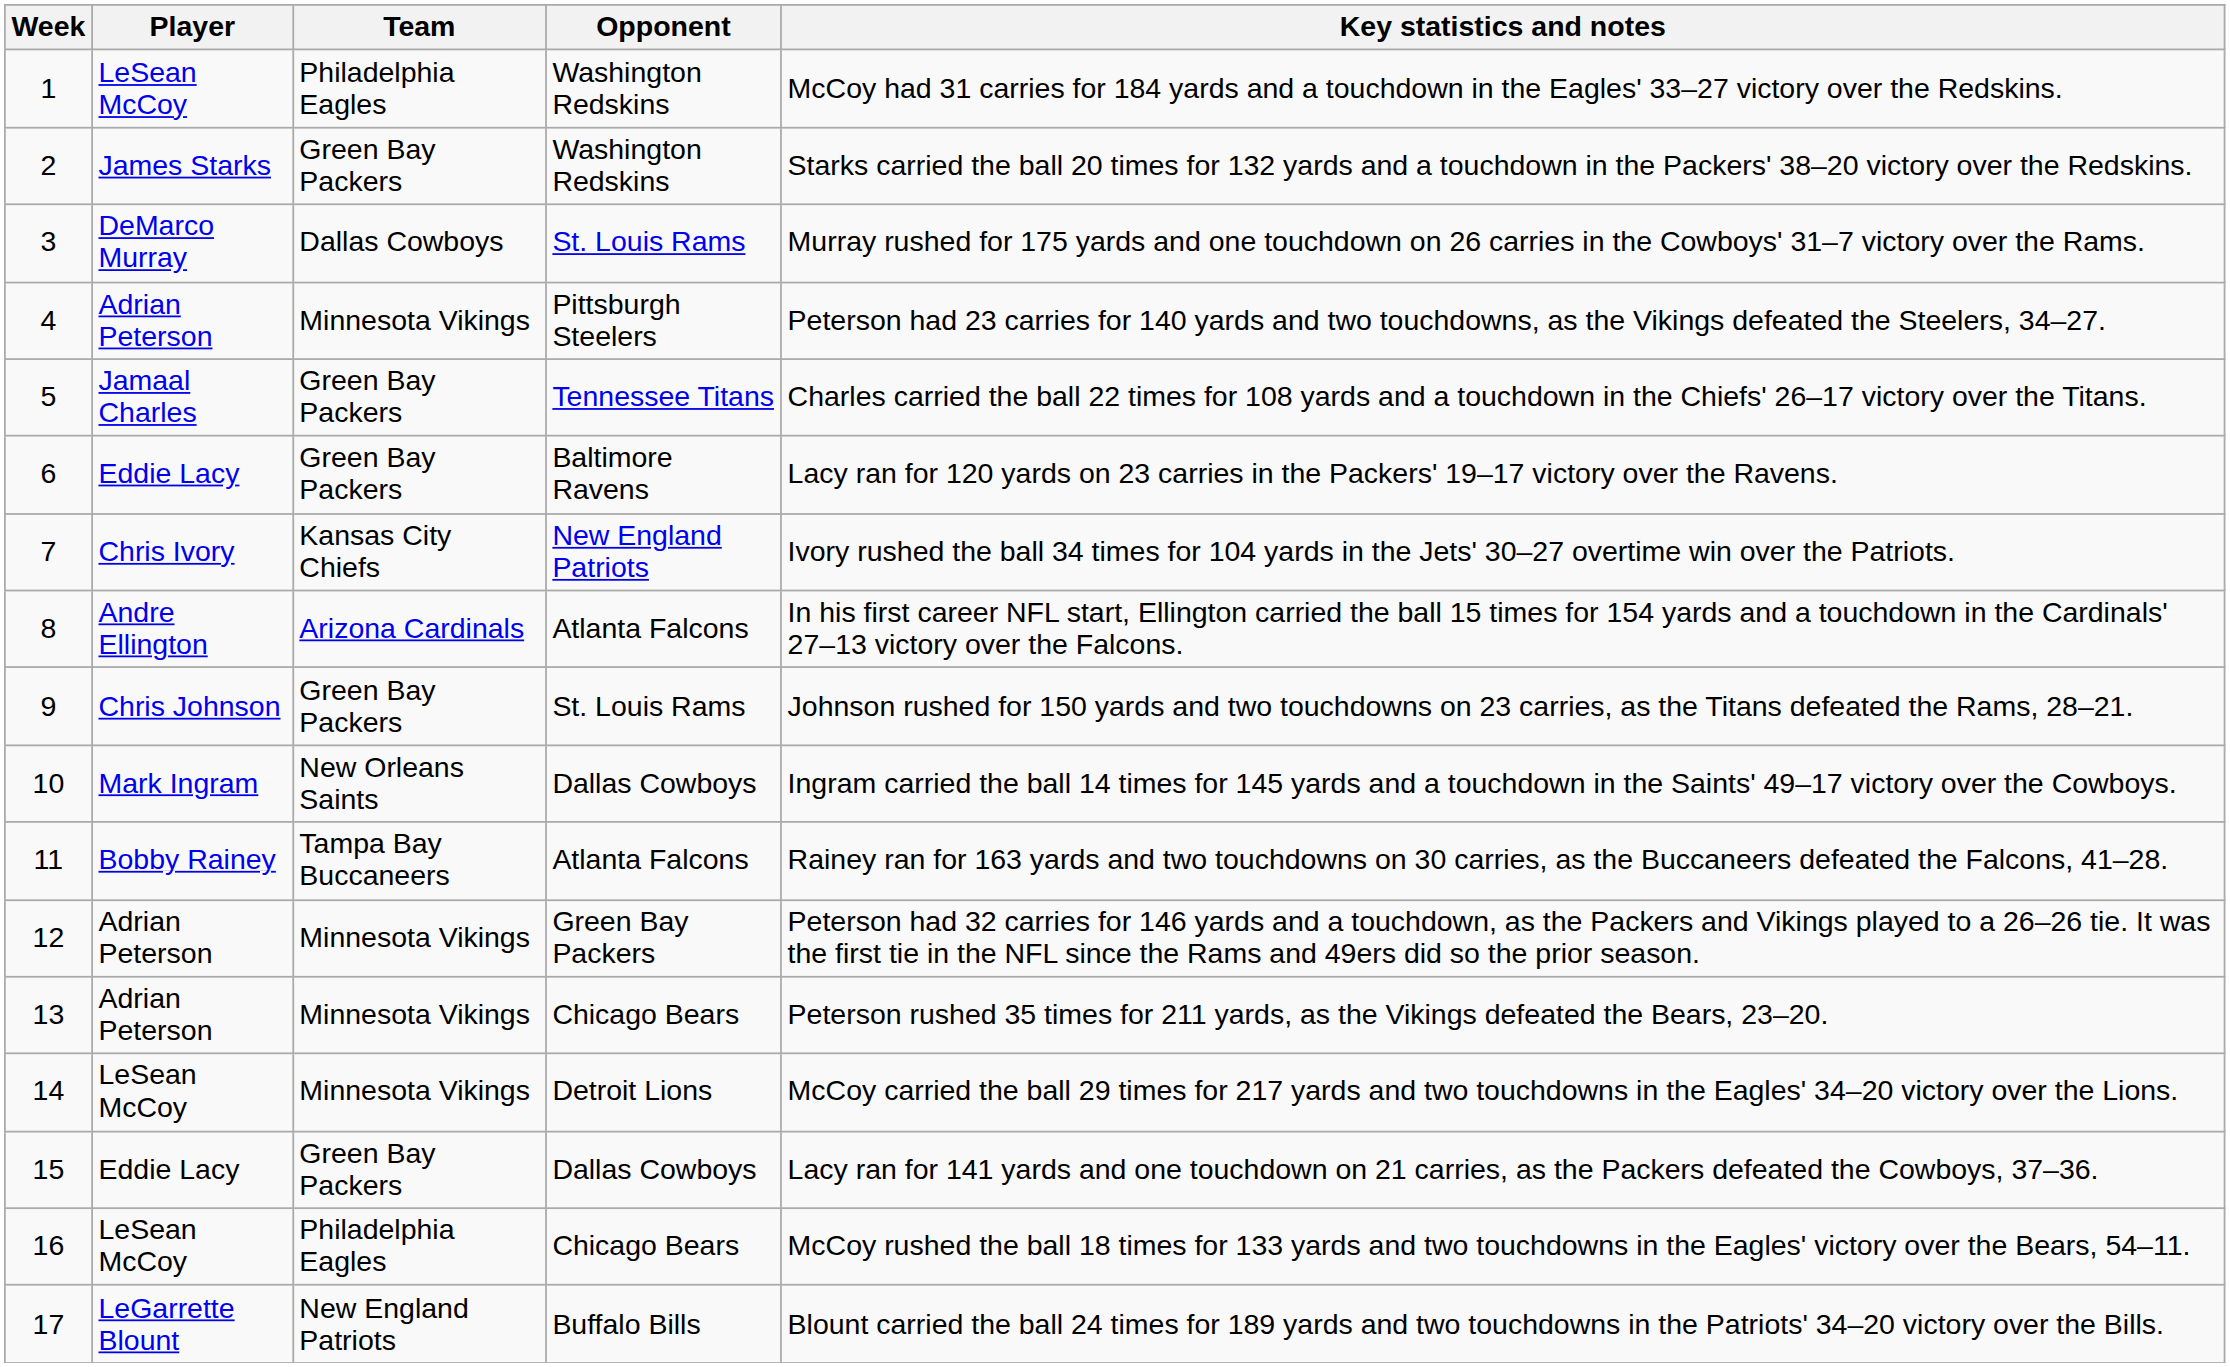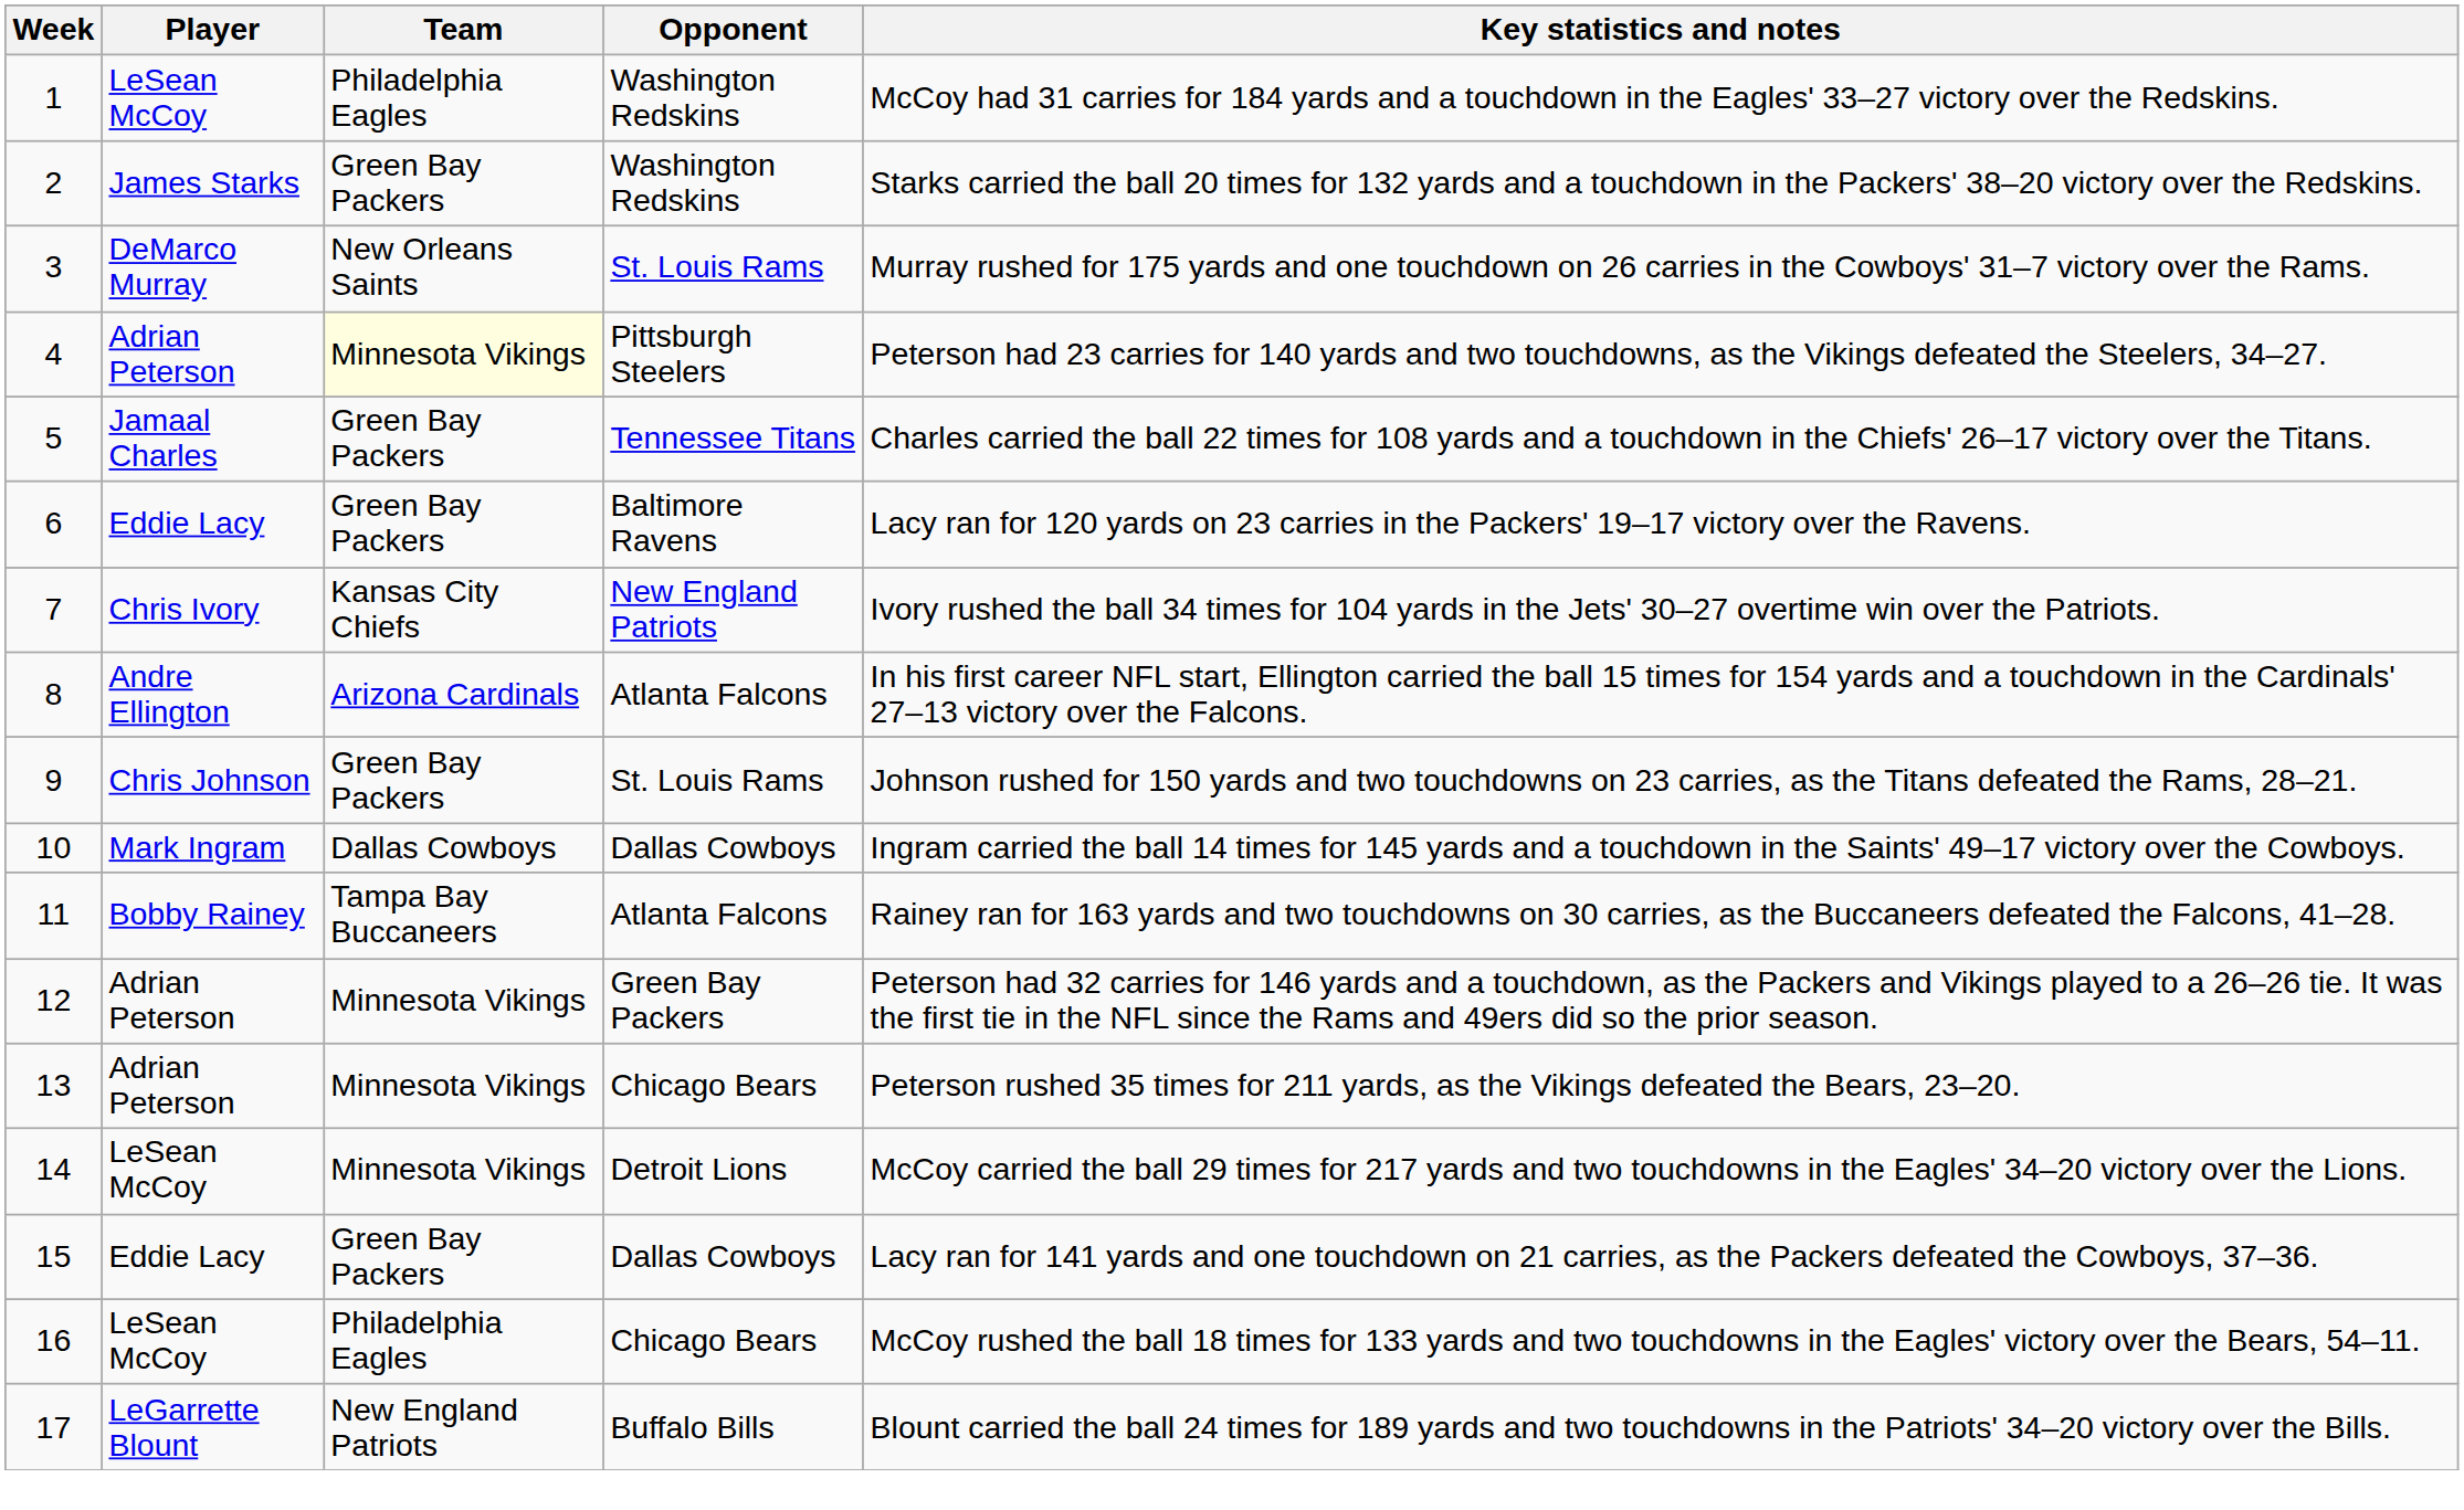 <table class="wikitable">
 <tr style="background:#efef;">
 <th>Week</th>
 <th>Player</th>
 <th>Team</th>
 <th>Opponent</th>
 <th>Key statistics and notes</th>
 </tr>
 <tr>
 <td align=center>1</td>
 <td><a href='#'>LeSean McCoy</a></td>
 <td>Philadelphia Eagles</td>
 <td>Washington Redskins</td>
 <td>McCoy had 31 carries for 184 yards and a touchdown in the Eagles' 33–27 victory over the Redskins.</td>
 </tr>
 <tr>
 <td align=center>2</td>
 <td><a href='#'>James Starks</a></td>
 <td>Green Bay Packers</td>
 <td>Washington Redskins</td>
 <td>Starks carried the ball 20 times for 132 yards and a touchdown in the Packers' 38–20 victory over the Redskins.</td>
 </tr>
 <tr>
 <td align=center>3</td>
 <td><a href='#'>DeMarco Murray</a></td>
-<td>Dallas Cowboys</td>
+<td>New Orleans Saints</td>
 <td><a href='#'>St. Louis Rams</a></td>
 <td>Murray rushed for 175 yards and one touchdown on 26 carries in the Cowboys' 31–7 victory over the Rams.</td>
 </tr>
 <tr>
 <td align=center>4</td>
 <td><a href='#'>Adrian Peterson</a></td>
-<td>Minnesota Vikings</td>
+<td style="background: lightyellow;">Minnesota Vikings</td>
 <td>Pittsburgh Steelers</td>
 <td>Peterson had 23 carries for 140 yards and two touchdowns, as the Vikings defeated the Steelers, 34–27.</td>
 </tr>
 <tr>
 <td align=center>5</td>
 <td><a href='#'>Jamaal Charles</a></td>
 <td>Green Bay Packers</td>
 <td><a href='#'>Tennessee Titans</a></td>
 <td>Charles carried the ball 22 times for 108 yards and a touchdown in the Chiefs' 26–17 victory over the Titans.</td>
 </tr>
 <tr>
 <td align=center>6</td>
 <td><a href='#'>Eddie Lacy</a></td>
 <td>Green Bay Packers</td>
 <td>Baltimore Ravens</td>
 <td>Lacy ran for 120 yards on 23 carries in the Packers' 19–17 victory over the Ravens.</td>
 </tr>
 <tr>
 <td align=center>7</td>
 <td><a href='#'>Chris Ivory</a></td>
 <td>Kansas City Chiefs</td>
 <td><a href='#'>New England Patriots</a></td>
 <td>Ivory rushed the ball 34 times for 104 yards in the Jets' 30–27 overtime win over the Patriots.</td>
 </tr>
 <tr>
 <td align=center>8</td>
 <td><a href='#'>Andre Ellington</a></td>
 <td><a href='#'>Arizona Cardinals</a></td>
 <td>Atlanta Falcons</td>
 <td>In his first career NFL start, Ellington carried the ball 15 times for 154 yards and a touchdown in the Cardinals' 27–13 victory over the Falcons.</td>
 </tr>
 <tr>
 <td align=center>9</td>
 <td><a href='#'>Chris Johnson</a></td>
 <td>Green Bay Packers</td>
 <td>St. Louis Rams</td>
 <td>Johnson rushed for 150 yards and two touchdowns on 23 carries, as the Titans defeated the Rams, 28–21.</td>
 </tr>
 <tr>
 <td align=center>10</td>
 <td><a href='#'>Mark Ingram</a></td>
-<td>New Orleans Saints</td>
+<td>Dallas Cowboys</td>
 <td>Dallas Cowboys</td>
 <td>Ingram carried the ball 14 times for 145 yards and a touchdown in the Saints' 49–17 victory over the Cowboys.</td>
 </tr>
 <tr>
 <td align=center>11</td>
 <td><a href='#'>Bobby Rainey</a></td>
 <td>Tampa Bay Buccaneers</td>
 <td>Atlanta Falcons</td>
 <td>Rainey ran for 163 yards and two touchdowns on 30 carries, as the Buccaneers defeated the Falcons, 41–28.</td>
 </tr>
 <tr>
 <td align=center>12</td>
 <td>Adrian Peterson</td>
 <td>Minnesota Vikings</td>
 <td>Green Bay Packers</td>
 <td>Peterson had 32 carries for 146 yards and a touchdown, as the Packers and Vikings played to a 26–26 tie. It was the first tie in the NFL since the Rams and 49ers did so the prior season.</td>
 </tr>
 <tr>
 <td align=center>13</td>
 <td>Adrian Peterson</td>
 <td>Minnesota Vikings</td>
 <td>Chicago Bears</td>
 <td>Peterson rushed 35 times for 211 yards, as the Vikings defeated the Bears, 23–20.</td>
 </tr>
 <tr>
 <td align=center>14</td>
 <td>LeSean McCoy</td>
 <td>Minnesota Vikings</td>
 <td>Detroit Lions</td>
 <td>McCoy carried the ball 29 times for 217 yards and two touchdowns in the Eagles' 34–20 victory over the Lions.</td>
 </tr>
 <tr>
 <td align=center>15</td>
 <td>Eddie Lacy</td>
 <td>Green Bay Packers</td>
 <td>Dallas Cowboys</td>
 <td>Lacy ran for 141 yards and one touchdown on 21 carries, as the Packers defeated the Cowboys, 37–36.</td>
 </tr>
 <tr>
 <td align=center>16</td>
 <td>LeSean McCoy</td>
 <td>Philadelphia Eagles</td>
 <td>Chicago Bears</td>
 <td>McCoy rushed the ball 18 times for 133 yards and two touchdowns in the Eagles' victory over the Bears, 54–11.</td>
 </tr>
 <tr>
 <td align=center>17</td>
 <td><a href='#'>LeGarrette Blount</a></td>
 <td>New England Patriots</td>
 <td>Buffalo Bills</td>
 <td>Blount carried the ball 24 times for 189 yards and two touchdowns in the Patriots' 34–20 victory over the Bills.</td>
 </tr>
 </table>
